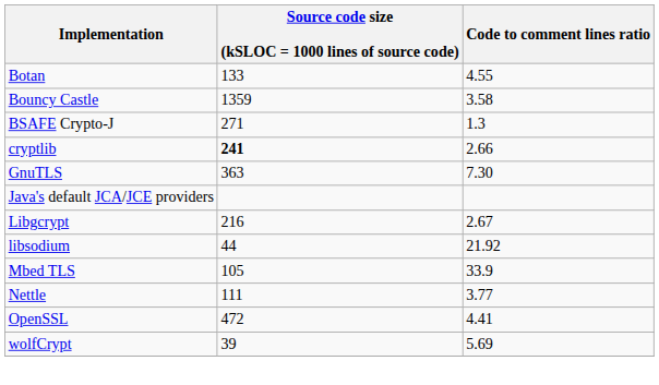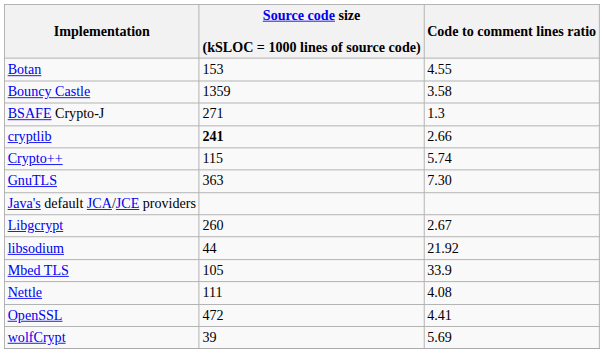 <table class="wikitable sortable sort-under" style="text-align: left">
 <tr>
 <th>Implementation</th>
 <th><a href='#'>Source code</a> size<br><br>(kSLOC = 1000 lines of source code)</th>
 <th>Code to comment lines ratio</th>
 </tr>
 <tr>
 <td><a href='#'>Botan</a></td>
-<td>133</td>
+<td>153</td>
 <td>4.55</td>
 </tr>
 <tr>
 <td><a href='#'>Bouncy Castle</a></td>
 <td>1359</td>
 <td>3.58</td>
 </tr>
 <tr>
 <td><a href='#'>BSAFE</a> Crypto-J</td>
 <td>271</td>
 <td>1.3</td>
 </tr>
 <tr>
 <td><a href='#'>cryptlib</a></td>
 <td><strong>241</strong></td>
 <td>2.66</td>
 </tr>
 <tr>
+<td><a href='#'>Crypto++</a></td>
+<td>115</td>
+<td>5.74</td>
+</tr>
+<tr>
 <td><a href='#'>GnuTLS</a></td>
 <td>363</td>
 <td>7.30</td>
 </tr>
 <tr>
 <td><a href='#'>Java's</a> default <a href='#'>JCA</a>/<a href='#'>JCE</a> providers</td>
 <td></td>
 <td></td>
 </tr>
 <tr>
 <td><a href='#'>Libgcrypt</a></td>
-<td>216</td>
+<td>260</td>
 <td>2.67</td>
 </tr>
 <tr>
 <td><a href='#'>libsodium</a></td>
 <td>44</td>
 <td>21.92</td>
 </tr>
 <tr>
 <td><a href='#'>Mbed TLS</a></td>
 <td>105</td>
 <td>33.9</td>
 </tr>
 <tr>
 <td><a href='#'>Nettle</a></td>
 <td>111</td>
-<td>3.77</td>
+<td>4.08</td>
 </tr>
 <tr>
 <td><a href='#'>OpenSSL</a></td>
 <td>472</td>
 <td>4.41</td>
 </tr>
 <tr>
 <td><a href='#'>wolfCrypt</a></td>
 <td>39</td>
 <td>5.69</td>
 </tr>
 <tr>
 </tr>
 </table>
